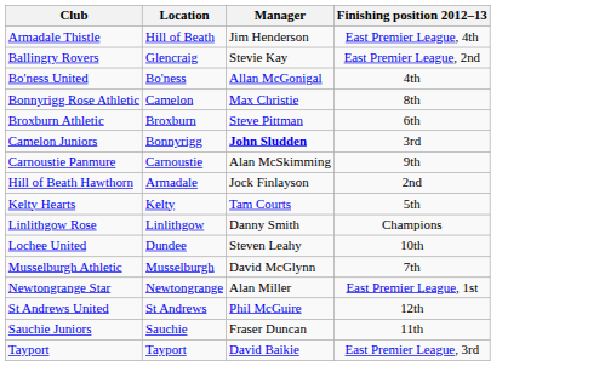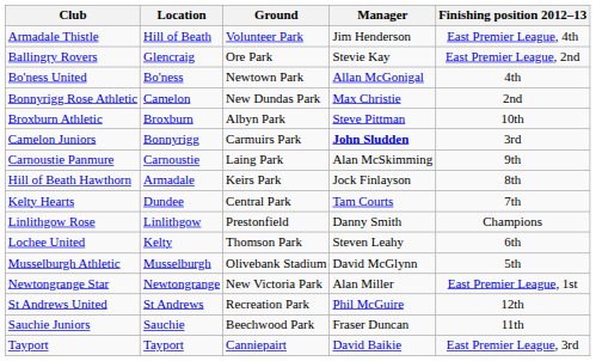 <table class="wikitable sortable">
 <tr>
 <th>Club</th>
 <th>Location</th>
+<th>Ground</th>
 <th>Manager</th>
 <th>Finishing position 2012–13</th>
 </tr>
 <tr>
 <td style="text-align:left;"><a href='#'>Armadale Thistle</a></td>
 <td><a href='#'>Hill of Beath</a></td>
+<td><a href='#'>Volunteer Park</a></td>
 <td>Jim Henderson</td>
 <td align="center"><a href='#'>East Premier League</a>, 4th</td>
 </tr>
 <tr>
 <td style="text-align:left;"><a href='#'>Ballingry Rovers</a></td>
 <td><a href='#'>Glencraig</a></td>
+<td>Ore Park</td>
 <td>Stevie Kay</td>
 <td align="center"><a href='#'>East Premier League</a>, 2nd</td>
 </tr>
 <tr>
 <td style="text-align:left;"><a href='#'>Bo'ness United</a></td>
 <td><a href='#'>Bo'ness</a></td>
+<td>Newtown Park</td>
 <td><a href='#'>Allan McGonigal</a></td>
 <td align="center">4th</td>
 </tr>
 <tr>
 <td style="text-align:left;"><a href='#'>Bonnyrigg Rose Athletic</a></td>
 <td><a href='#'>Camelon</a></td>
+<td>New Dundas Park</td>
 <td><a href='#'>Max Christie</a></td>
-<td align="center">8th</td>
+<td align="center">2nd</td>
 </tr>
 <tr>
 <td style="text-align:left;"><a href='#'>Broxburn Athletic</a></td>
 <td><a href='#'>Broxburn</a></td>
+<td>Albyn Park</td>
 <td><a href='#'>Steve Pittman</a></td>
-<td align="center">6th</td>
+<td align="center">10th</td>
 </tr>
 <tr>
 <td style="text-align:left;"><a href='#'>Camelon Juniors</a></td>
 <td><a href='#'>Bonnyrigg</a></td>
+<td>Carmuirs Park</td>
 <td><strong><a href='#'>John Sludden</a></strong></td>
 <td align="center">3rd</td>
 </tr>
 <tr>
 <td style="text-align:left;"><a href='#'>Carnoustie Panmure</a></td>
 <td><a href='#'>Carnoustie</a></td>
+<td>Laing Park</td>
 <td>Alan McSkimming</td>
 <td align="center">9th</td>
 </tr>
 <tr>
 <td style="text-align:left;"><a href='#'>Hill of Beath Hawthorn</a></td>
 <td><a href='#'>Armadale</a></td>
+<td>Keirs Park</td>
 <td>Jock Finlayson</td>
-<td align="center">2nd</td>
+<td align="center">8th</td>
 </tr>
 <tr>
 <td style="text-align:left;"><a href='#'>Kelty Hearts</a></td>
-<td><a href='#'>Kelty</a></td>
+<td><a href='#'>Dundee</a></td>
+<td>Central Park</td>
 <td><a href='#'>Tam Courts</a></td>
-<td align="center">5th</td>
+<td align="center">7th</td>
 </tr>
 <tr>
 <td style="text-align:left;"><a href='#'>Linlithgow Rose</a></td>
 <td><a href='#'>Linlithgow</a></td>
+<td>Prestonfield</td>
 <td>Danny Smith</td>
 <td align="center">Champions</td>
 </tr>
 <tr>
 <td style="text-align:left;"><a href='#'>Lochee United</a></td>
-<td><a href='#'>Dundee</a></td>
+<td><a href='#'>Kelty</a></td>
+<td>Thomson Park</td>
 <td>Steven Leahy</td>
-<td align="center">10th</td>
+<td align="center">6th</td>
 </tr>
 <tr>
 <td style="text-align:left;"><a href='#'>Musselburgh Athletic</a></td>
 <td><a href='#'>Musselburgh</a></td>
+<td>Olivebank Stadium</td>
 <td>David McGlynn</td>
-<td align="center">7th</td>
+<td align="center">5th</td>
 </tr>
 <tr>
 <td style="text-align:left;"><a href='#'>Newtongrange Star</a></td>
 <td><a href='#'>Newtongrange</a></td>
+<td>New Victoria Park</td>
 <td>Alan Miller</td>
 <td align="center"><a href='#'>East Premier League</a>, 1st</td>
 </tr>
 <tr>
 <td style="text-align:left;"><a href='#'>St Andrews United</a></td>
 <td><a href='#'>St Andrews</a></td>
+<td>Recreation Park</td>
 <td><a href='#'>Phil McGuire</a></td>
 <td align="center">12th</td>
 </tr>
 <tr>
 <td style="text-align:left;"><a href='#'>Sauchie Juniors</a></td>
 <td><a href='#'>Sauchie</a></td>
+<td>Beechwood Park</td>
 <td>Fraser Duncan</td>
 <td align="center">11th</td>
 </tr>
 <tr>
 <td style="text-align:left;"><a href='#'>Tayport</a></td>
 <td><a href='#'>Tayport</a></td>
+<td><a href='#'>Canniepairt</a></td>
 <td><a href='#'>David Baikie</a></td>
 <td align="center"><a href='#'>East Premier League</a>, 3rd</td>
 </tr>
 </table>
